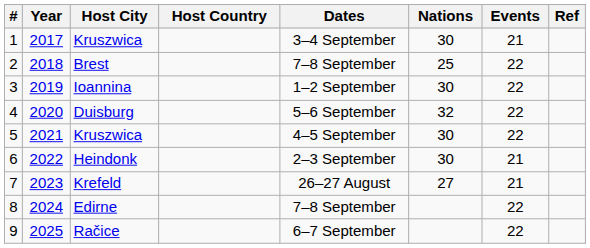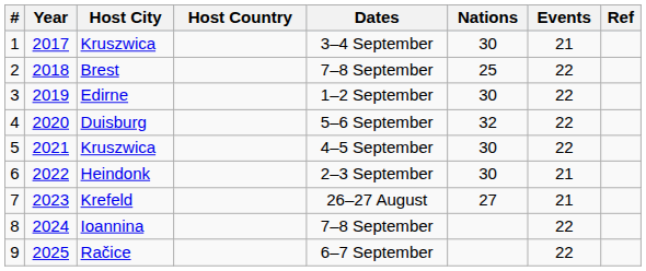 <table class="wikitable" style="font-size:100%; text-align:center; width:70%;">
 <tr bgcolor=#CCDDEE>
 <th>#</th>
 <th>Year</th>
 <th>Host City</th>
 <th>Host Country</th>
 <th>Dates</th>
 <th>Nations</th>
 <th>Events</th>
 <th>Ref</th>
 </tr>
 <tr>
 <td>1</td>
 <td><a href='#'>2017</a></td>
 <td align=left><a href='#'>Kruszwica</a></td>
 <td align=left></td>
 <td>3–4 September</td>
 <td>30</td>
 <td>21</td>
 <td></td>
 </tr>
 <tr>
 <td>2</td>
 <td><a href='#'>2018</a></td>
 <td align=left><a href='#'>Brest</a></td>
 <td align=left></td>
 <td>7–8 September</td>
 <td>25</td>
 <td>22</td>
 <td></td>
 </tr>
 <tr>
 <td>3</td>
 <td><a href='#'>2019</a></td>
-<td align=left><a href='#'>Ioannina</a></td>
+<td align=left><a href='#'>Edirne</a></td>
 <td align=left></td>
 <td>1–2 September</td>
 <td>30</td>
 <td>22</td>
 <td></td>
 </tr>
 <tr>
 <td>4</td>
 <td><a href='#'>2020</a></td>
 <td align=left><a href='#'>Duisburg</a></td>
 <td align=left></td>
 <td>5–6 September</td>
 <td>32</td>
 <td>22</td>
 <td></td>
 </tr>
 <tr>
 <td>5</td>
 <td><a href='#'>2021</a></td>
 <td align=left><a href='#'>Kruszwica</a></td>
 <td align=left></td>
 <td>4–5 September</td>
 <td>30</td>
 <td>22</td>
 <td></td>
 </tr>
 <tr>
 <td>6</td>
 <td><a href='#'>2022</a></td>
 <td align=left><a href='#'>Heindonk</a></td>
 <td align=left></td>
 <td>2–3 September</td>
 <td>30</td>
 <td>21</td>
 <td></td>
 </tr>
 <tr>
 <td>7</td>
 <td><a href='#'>2023</a></td>
 <td align=left><a href='#'>Krefeld</a></td>
 <td align=left></td>
 <td>26–27 August</td>
 <td>27</td>
 <td>21</td>
 <td></td>
 </tr>
 <tr>
 <td>8</td>
 <td><a href='#'>2024</a></td>
-<td align=left><a href='#'>Edirne</a></td>
+<td align=left><a href='#'>Ioannina</a></td>
 <td align=left></td>
 <td>7–8 September</td>
 <td></td>
 <td>22</td>
 <td></td>
 </tr>
 <tr>
 <td>9</td>
 <td><a href='#'>2025</a></td>
 <td align=left><a href='#'>Račice</a></td>
 <td align=left></td>
 <td>6–7 September</td>
 <td></td>
 <td>22</td>
 <td></td>
 </tr>
 </table>
